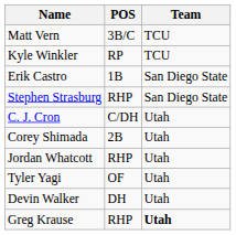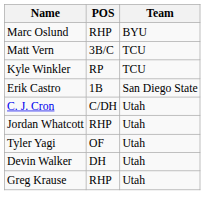 <table class=wikitable>
 <tr>
 <th>Name</th>
 <th>POS</th>
 <th>Team</th>
+</tr>
+<tr>
+<td>Marc Oslund</td>
+<td>RHP</td>
+<td>BYU</td>
 </tr>
 <tr>
 <td>Matt Vern</td>
 <td>3B/C</td>
 <td>TCU</td>
 </tr>
 <tr>
 <td>Kyle Winkler</td>
 <td>RP</td>
 <td>TCU</td>
 </tr>
 <tr>
 <td>Erik Castro</td>
 <td>1B</td>
 <td>San Diego State</td>
 </tr>
 <tr>
-<td><a href='#'>Stephen Strasburg</a></td>
-<td>RHP</td>
-<td>San Diego State</td>
-</tr>
-<tr>
 <td><a href='#'>C. J. Cron</a></td>
 <td>C/DH</td>
-<td>Utah</td>
-</tr>
-<tr>
-<td>Corey Shimada</td>
-<td>2B</td>
 <td>Utah</td>
 </tr>
 <tr>
 <td>Jordan Whatcott</td>
 <td>RHP</td>
 <td>Utah</td>
 </tr>
 <tr>
 <td>Tyler Yagi</td>
 <td>OF</td>
 <td>Utah</td>
 </tr>
 <tr>
 <td>Devin Walker</td>
 <td>DH</td>
 <td>Utah</td>
 </tr>
 <tr>
 <td>Greg Krause</td>
 <td>RHP</td>
-<td><strong>Utah</strong></td>
+<td>Utah</td>
 </tr>
 </table>
